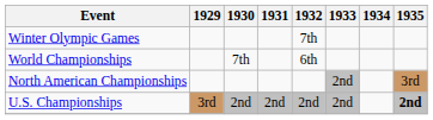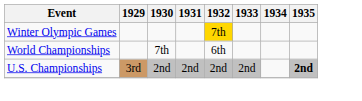 <table class="wikitable">
 <tr>
 <th>Event</th>
 <th>1929</th>
 <th>1930</th>
 <th>1931</th>
 <th>1932</th>
 <th>1933</th>
 <th>1934</th>
 <th>1935</th>
 </tr>
 <tr>
 <td><a href='#'>Winter Olympic Games</a></td>
 <td></td>
 <td></td>
 <td></td>
-<td align="center">7th</td>
+<td align="center" style="background: gold;">7th</td>
 <td></td>
 <td></td>
 <td></td>
 </tr>
 <tr>
 <td><a href='#'>World Championships</a></td>
 <td></td>
 <td align="center">7th</td>
 <td></td>
 <td align="center">6th</td>
 <td></td>
 <td></td>
 <td></td>
 </tr>
 <tr>
-<td><a href='#'>North American Championships</a></td>
-<td></td>
-<td></td>
-<td></td>
-<td></td>
-<td align="center" bgcolor="silver">2nd</td>
-<td></td>
-<td align="center" bgcolor="cc9966">3rd</td>
-</tr>
-<tr>
 <td><a href='#'>U.S. Championships</a></td>
 <td align="center" bgcolor="cc9966">3rd</td>
 <td align="center" bgcolor="silver">2nd</td>
 <td align="center" bgcolor="silver">2nd</td>
 <td align="center" bgcolor="silver">2nd</td>
 <td align="center" bgcolor="silver">2nd</td>
 <td></td>
 <td align="center" bgcolor="silver"><strong>2nd</strong></td>
 </tr>
 <tr>
 </tr>
 </table>
